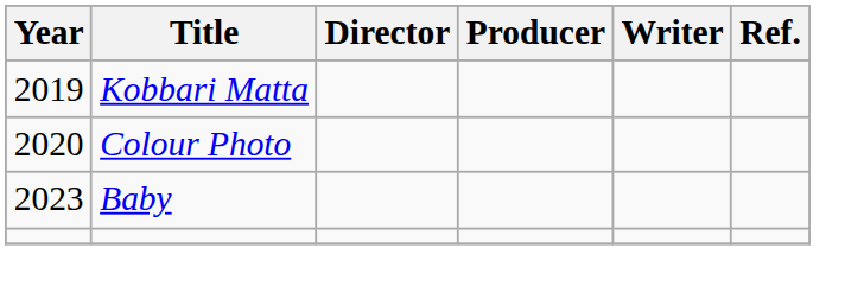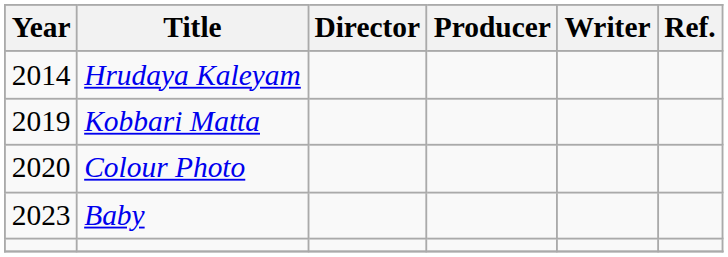 <table class="wikitable sortable plainrowheaders">
 <tr>
 <th scope="col">Year</th>
 <th scope="col">Title</th>
 <th scope="col">Director</th>
 <th scope="col">Producer</th>
 <th scope="col">Writer</th>
 <th>Ref.</th>
+</tr>
+<tr>
+<td>2014</td>
+<td><em><a href='#'>Hrudaya Kaleyam</a></em></td>
+<td></td>
+<td></td>
+<td></td>
+<td></td>
 </tr>
 <tr>
 <td>2019</td>
 <td><em><a href='#'>Kobbari Matta</a></em></td>
 <td></td>
 <td></td>
 <td></td>
 <td></td>
 </tr>
 <tr>
 <td>2020</td>
 <td><em><a href='#'>Colour Photo</a></em></td>
 <td></td>
 <td></td>
 <td></td>
 <td></td>
 </tr>
 <tr>
 <td>2023</td>
 <td><em><a href='#'>Baby</a></em></td>
 <td></td>
 <td></td>
 <td></td>
 <td></td>
 </tr>
 <tr>
 <td></td>
 <td></td>
 <td></td>
 <td></td>
 <td></td>
 <td></td>
 </tr>
 <tr>
 </tr>
 </table>
